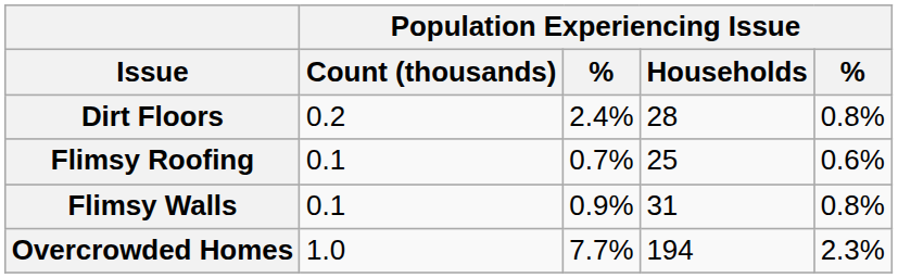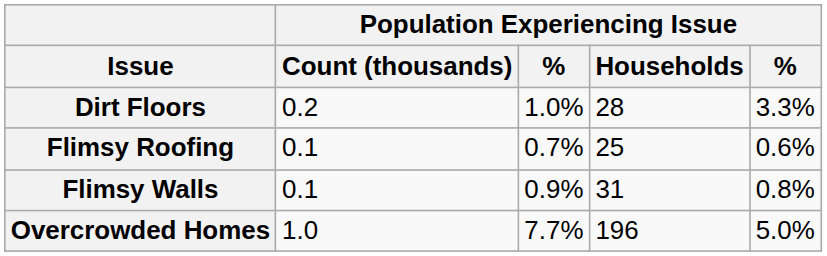 <table class="wikitable">
 <tr>
 <th></th>
 <th colspan="4">Population Experiencing Issue</th>
 </tr>
 <tr>
 <th>Issue</th>
 <th>Count (thousands)</th>
 <th>%</th>
 <th>Households</th>
 <th>%</th>
 </tr>
 <tr>
 <th>Dirt Floors</th>
 <td>0.2</td>
-<td>2.4%</td>
+<td>1.0%</td>
 <td>28</td>
-<td>0.8%</td>
+<td>3.3%</td>
 </tr>
 <tr>
 <th>Flimsy Roofing</th>
 <td>0.1</td>
 <td>0.7%</td>
 <td>25</td>
 <td>0.6%</td>
 </tr>
 <tr>
 <th>Flimsy Walls</th>
 <td>0.1</td>
 <td>0.9%</td>
 <td>31</td>
 <td>0.8%</td>
 </tr>
 <tr>
 <th>Overcrowded Homes</th>
 <td>1.0</td>
 <td>7.7%</td>
-<td>194</td>
-<td>2.3%</td>
+<td>196</td>
+<td>5.0%</td>
 </tr>
 </table>
